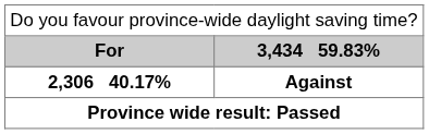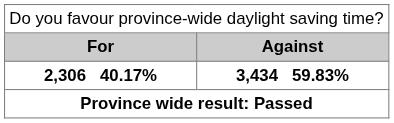 <table border="1" cellpadding="4" cellspacing="0" style="border-collapse: collapse">
 <tr>
 <td colspan="4">Do you favour province-wide daylight saving time?</td>
 </tr>
 <tr bgcolor="CCCCCC">
 <td align="center"><strong>For</strong></td>
-<td align="center"><strong>3,434   59.83%</strong></td>
+<td align="center"><strong>Against</strong></td>
 </tr>
 <tr>
 <td align="center"><strong>2,306   40.17%</strong></td>
-<td align="center"><strong>Against</strong></td>
+<td align="center"><strong>3,434   59.83%</strong></td>
 </tr>
 <tr>
 <td align="center" colspan="2"><strong>Province wide result: Passed</strong></td>
 </tr>
 </table>
